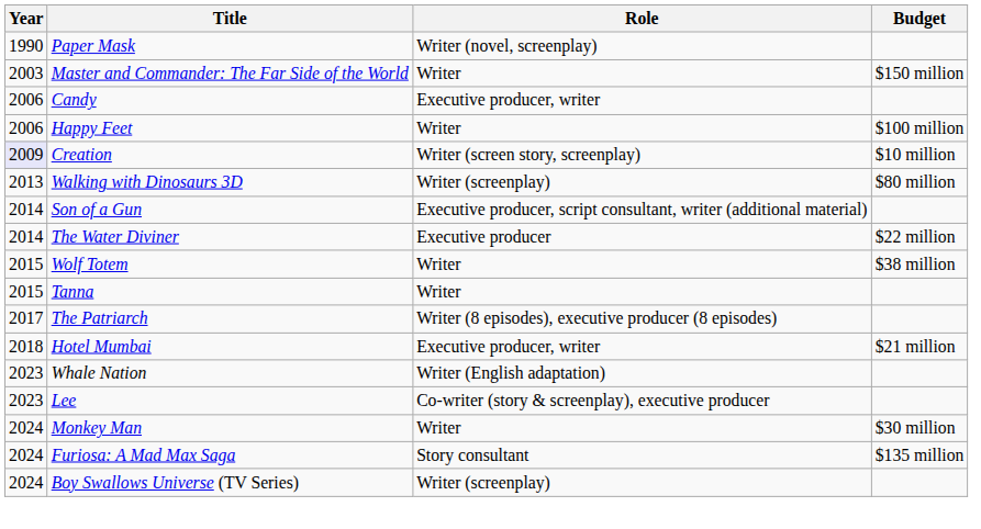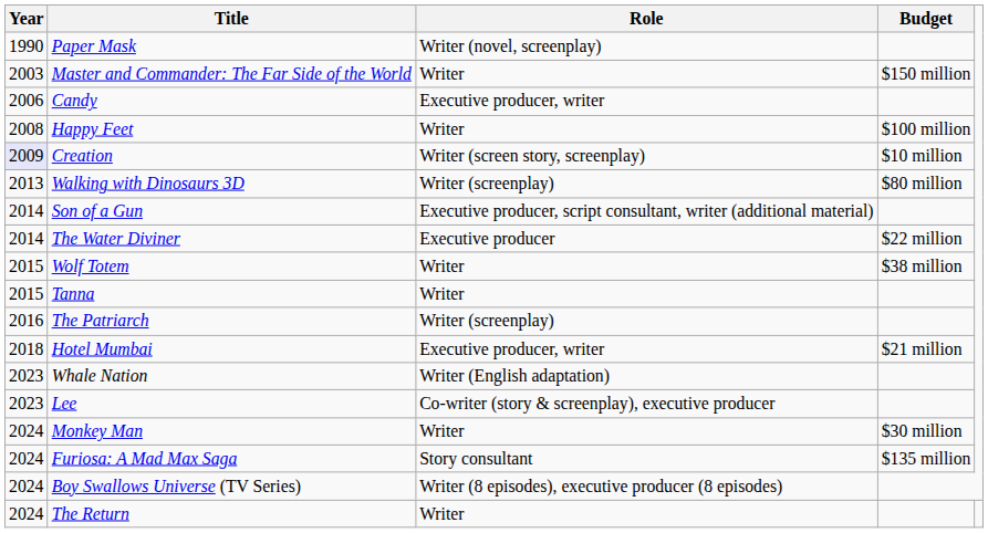 <table class="wikitable">
 <tr>
 <th>Year</th>
 <th>Title</th>
 <th>Role</th>
 <th>Budget</th>
 </tr>
 <tr>
 <td>1990</td>
 <td><em><a href='#'>Paper Mask</a></em></td>
 <td>Writer (novel, screenplay)</td>
 <td></td>
 </tr>
 <tr>
 <td>2003</td>
 <td><em><a href='#'>Master and Commander: The Far Side of the World</a></em></td>
 <td>Writer</td>
 <td>$150 million</td>
 </tr>
 <tr>
 <td>2006</td>
 <td><em><a href='#'>Candy</a></em></td>
 <td>Executive producer, writer</td>
 <td></td>
 </tr>
 <tr>
-<td>2006</td>
+<td>2008</td>
 <td><em><a href='#'>Happy Feet</a></em></td>
 <td>Writer</td>
 <td>$100 million</td>
 </tr>
 <tr>
 <td style="background: lavender;">2009</td>
 <td><em><a href='#'>Creation</a></em></td>
 <td>Writer (screen story, screenplay)</td>
 <td>$10 million</td>
 </tr>
 <tr>
 <td>2013</td>
 <td><em><a href='#'>Walking with Dinosaurs 3D</a></em></td>
 <td>Writer (screenplay)</td>
 <td>$80 million</td>
 </tr>
 <tr>
 <td>2014</td>
 <td><em><a href='#'>Son of a Gun</a></em></td>
 <td>Executive producer, script consultant, writer (additional material)</td>
 <td></td>
 </tr>
 <tr>
 <td>2014</td>
 <td><em><a href='#'>The Water Diviner</a></em></td>
 <td>Executive producer</td>
 <td>$22 million</td>
 </tr>
 <tr>
 <td>2015</td>
 <td><em><a href='#'>Wolf Totem</a></em></td>
 <td>Writer</td>
 <td>$38 million</td>
 </tr>
 <tr>
 <td>2015</td>
 <td><em><a href='#'>Tanna</a></em></td>
 <td>Writer</td>
 <td></td>
 </tr>
 <tr>
-<td>2017</td>
+<td>2016</td>
 <td><em><a href='#'>The Patriarch</a></em></td>
-<td>Writer (8 episodes), executive producer (8 episodes)</td>
+<td>Writer (screenplay)</td>
 <td></td>
 </tr>
 <tr>
 <td>2018</td>
 <td><em><a href='#'>Hotel Mumbai</a></em></td>
 <td>Executive producer, writer</td>
 <td>$21 million</td>
 </tr>
 <tr>
 <td>2023</td>
 <td><em>Whale Nation</em></td>
 <td>Writer (English adaptation)</td>
 <td></td>
 </tr>
 <tr>
 <td>2023</td>
 <td><em><a href='#'>Lee</a></em></td>
 <td>Co-writer (story & screenplay), executive producer</td>
 <td></td>
 </tr>
 <tr>
 <td>2024</td>
 <td><em><a href='#'>Monkey Man</a></em></td>
 <td>Writer</td>
 <td>$30 million</td>
 </tr>
 <tr>
 <td>2024</td>
 <td><em><a href='#'>Furiosa: A Mad Max Saga</a></em></td>
 <td>Story consultant</td>
 <td>$135 million</td>
 </tr>
 <tr>
 <td>2024</td>
 <td><em><a href='#'>Boy Swallows Universe</a></em> (TV Series)</td>
-<td>Writer (screenplay)</td>
+<td>Writer (8 episodes), executive producer (8 episodes)</td>
+</tr>
+<tr>
+<td>2024</td>
+<td><em><a href='#'>The Return</a></em></td>
+<td>Writer</td>
+<td></td>
+<td></td>
 </tr>
 </table>
